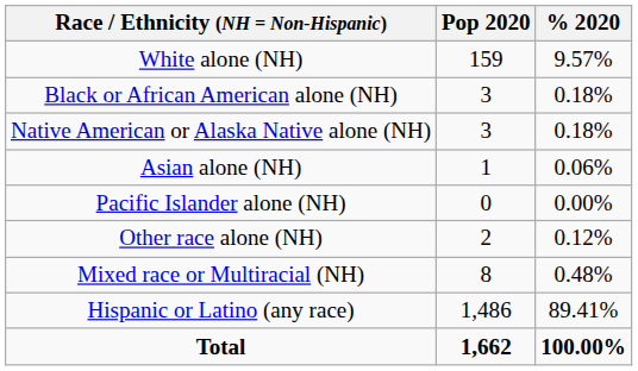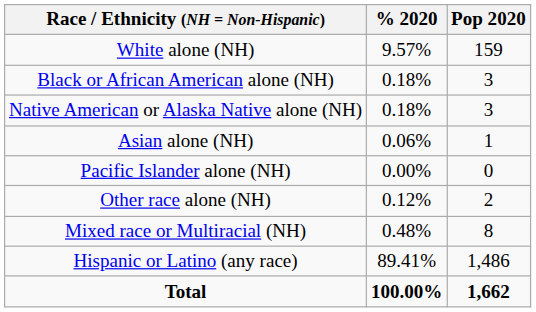 <table class="wikitable" style="text-align:center;">
 <tr>
 <th>Race / Ethnicity <small>(<em>NH = Non-Hispanic</em>)</small></th>
+<th>% 2020</th>
 <th>Pop 2020</th>
-<th>% 2020</th>
 </tr>
 <tr>
 <td><a href='#'>White</a> alone (NH)</td>
+<td>9.57%</td>
 <td>159</td>
-<td>9.57%</td>
 </tr>
 <tr>
 <td><a href='#'>Black or African American</a> alone (NH)</td>
+<td>0.18%</td>
 <td>3</td>
-<td>0.18%</td>
 </tr>
 <tr>
 <td><a href='#'>Native American</a> or <a href='#'>Alaska Native</a> alone (NH)</td>
+<td>0.18%</td>
 <td>3</td>
-<td>0.18%</td>
 </tr>
 <tr>
 <td><a href='#'>Asian</a> alone (NH)</td>
+<td>0.06%</td>
 <td>1</td>
-<td>0.06%</td>
 </tr>
 <tr>
 <td><a href='#'>Pacific Islander</a> alone (NH)</td>
+<td>0.00%</td>
 <td>0</td>
-<td>0.00%</td>
 </tr>
 <tr>
 <td><a href='#'>Other race</a> alone (NH)</td>
+<td>0.12%</td>
 <td>2</td>
-<td>0.12%</td>
 </tr>
 <tr>
 <td><a href='#'>Mixed race or Multiracial</a> (NH)</td>
+<td>0.48%</td>
 <td>8</td>
-<td>0.48%</td>
 </tr>
 <tr>
 <td><a href='#'>Hispanic or Latino</a> (any race)</td>
+<td>89.41%</td>
 <td>1,486</td>
-<td>89.41%</td>
 </tr>
 <tr>
 <td><strong>Total</strong></td>
+<td><strong>100.00%</strong></td>
 <td><strong>1,662</strong></td>
-<td><strong>100.00%</strong></td>
 </tr>
 </table>
